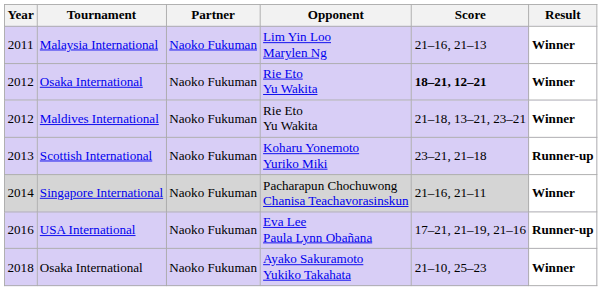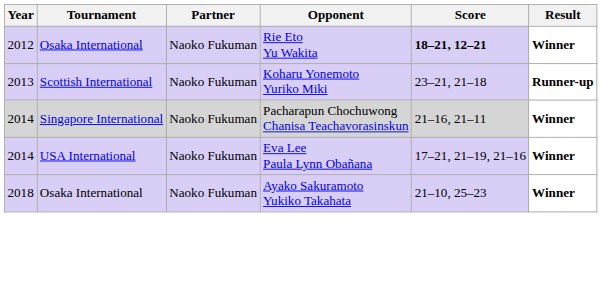 <table class="sortable wikitable" style="font-size: 90%;">
 <tr>
 <th>Year</th>
 <th>Tournament</th>
 <th>Partner</th>
 <th>Opponent</th>
 <th>Score</th>
 <th>Result</th>
 </tr>
 <tr style="background:#D8CEF6">
-<td align="center">2011</td>
-<td align="left"><a href='#'>Malaysia International</a></td>
-<td align="left"> <a href='#'>Naoko Fukuman</a></td>
-<td align="left"> <a href='#'>Lim Yin Loo</a><br> <a href='#'>Marylen Ng</a></td>
-<td align="left">21–16, 21–13</td>
-<td style="text-align:left; background:white"> <strong>Winner</strong></td>
-</tr>
-<tr style="background:#D8CEF6">
 <td align="center">2012</td>
 <td align="left"><a href='#'>Osaka International</a></td>
 <td align="left"> Naoko Fukuman</td>
 <td align="left"> <a href='#'>Rie Eto</a><br> <a href='#'>Yu Wakita</a></td>
 <td align="left"><strong>18–21, 12–21</strong></td>
-<td style="text-align:left; background:white"> <strong>Winner</strong></td>
-</tr>
-<tr style="background:#D8CEF6">
-<td align="center">2012</td>
-<td align="left"><a href='#'>Maldives International</a></td>
-<td align="left"> Naoko Fukuman</td>
-<td align="left"> Rie Eto<br> Yu Wakita</td>
-<td align="left">21–18, 13–21, 23–21</td>
 <td style="text-align:left; background:white"> <strong>Winner</strong></td>
 </tr>
 <tr style="background:#D8CEF6">
 <td align="center">2013</td>
 <td align="left"><a href='#'>Scottish International</a></td>
 <td align="left"> Naoko Fukuman</td>
 <td align="left"> <a href='#'>Koharu Yonemoto</a><br> <a href='#'>Yuriko Miki</a></td>
 <td align="left">23–21, 21–18</td>
 <td style="text-align:left; background:white"> <strong>Runner-up</strong></td>
 </tr>
 <tr style="background:#D5D5D5">
 <td align="center">2014</td>
 <td align="left"><a href='#'>Singapore International</a></td>
 <td align="left"> Naoko Fukuman</td>
 <td align="left"> Pacharapun Chochuwong<br> <a href='#'>Chanisa Teachavorasinskun</a></td>
 <td align="left">21–16, 21–11</td>
 <td style="text-align:left; background:white"> <strong>Winner</strong></td>
 </tr>
 <tr style="background:#D8CEF6">
-<td align="center">2016</td>
+<td align="center">2014</td>
 <td align="left"><a href='#'>USA International</a></td>
 <td align="left"> Naoko Fukuman</td>
 <td align="left"> <a href='#'>Eva Lee</a><br> <a href='#'>Paula Lynn Obañana</a></td>
 <td align="left">17–21, 21–19, 21–16</td>
-<td style="text-align:left; background:white"> <strong>Runner-up</strong></td>
+<td style="text-align:left; background:white"> <strong>Winner</strong></td>
 </tr>
 <tr style="background:#D8CEF6">
 <td align="center">2018</td>
 <td align="left">Osaka International</td>
 <td align="left"> Naoko Fukuman</td>
 <td align="left"> <a href='#'>Ayako Sakuramoto</a><br> <a href='#'>Yukiko Takahata</a></td>
 <td align="left">21–10, 25–23</td>
 <td style="text-align:left; background:white"> <strong>Winner</strong></td>
 </tr>
 </table>
